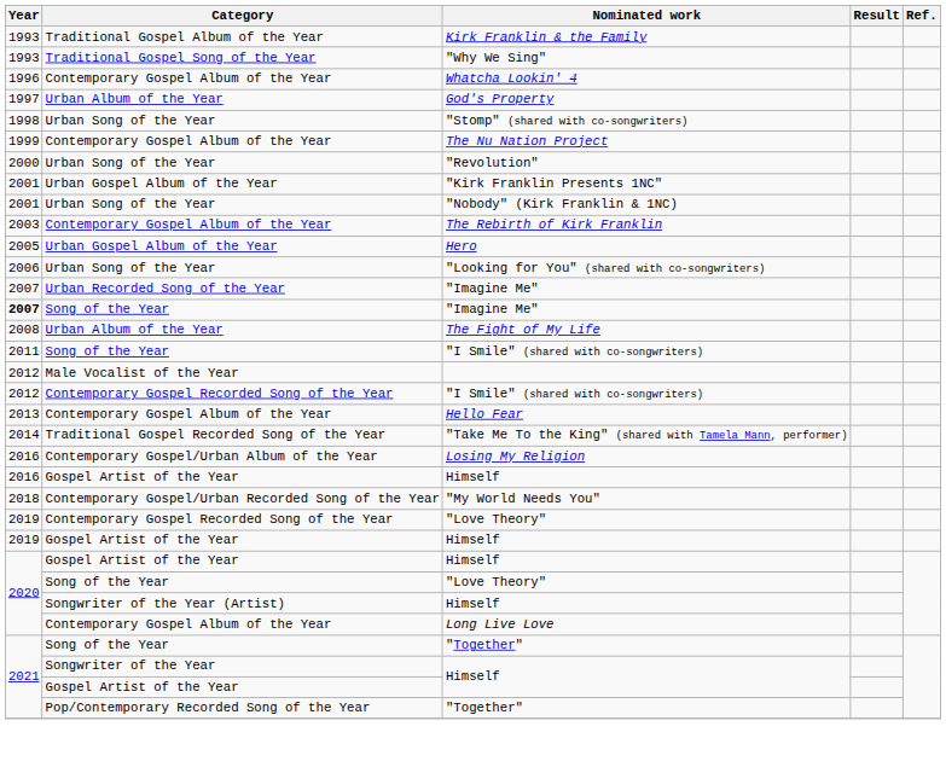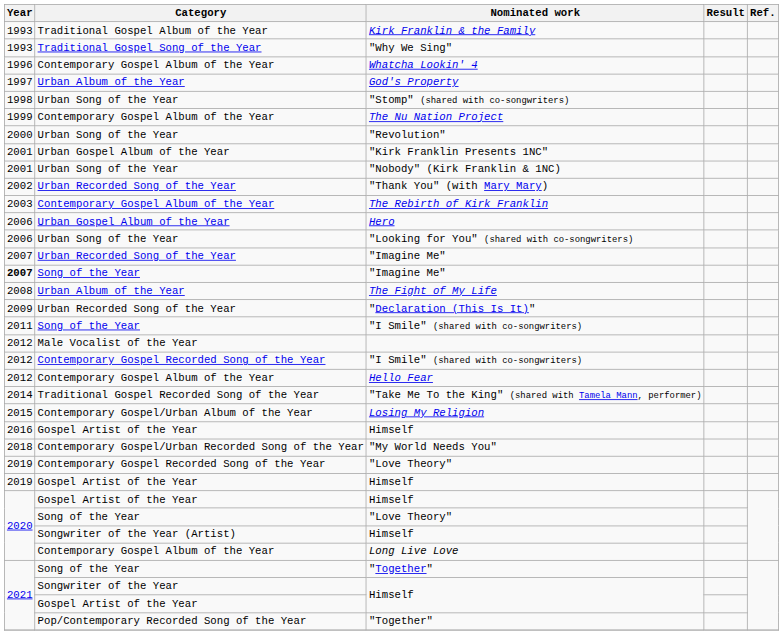 <table class="wikitable sortable">
 <tr>
 <th>Year</th>
 <th>Category</th>
 <th>Nominated work</th>
 <th>Result</th>
 <th class="unsortable">Ref.</th>
 </tr>
 <tr>
 <td>1993</td>
 <td>Traditional Gospel Album of the Year</td>
 <td><em><a href='#'>Kirk Franklin & the Family</a></em></td>
 <td></td>
 <td></td>
 </tr>
 <tr>
 <td>1993</td>
 <td><a href='#'>Traditional Gospel Song of the Year</a></td>
 <td>"Why We Sing"</td>
 <td></td>
 <td></td>
 </tr>
 <tr>
 <td>1996</td>
 <td>Contemporary Gospel Album of the Year</td>
 <td><em><a href='#'>Whatcha Lookin' 4</a></em></td>
 <td></td>
 <td></td>
 </tr>
 <tr>
 <td>1997</td>
 <td><a href='#'>Urban Album of the Year</a></td>
 <td><em><a href='#'>God's Property</a></em></td>
 <td></td>
 <td></td>
 </tr>
 <tr>
 <td>1998</td>
 <td>Urban Song of the Year</td>
 <td>"Stomp" <small>(shared with co-songwriters)</small></td>
 <td></td>
 <td></td>
 </tr>
 <tr>
 <td>1999</td>
 <td>Contemporary Gospel Album of the Year</td>
 <td><em><a href='#'>The Nu Nation Project</a></em></td>
 <td></td>
 <td></td>
 </tr>
 <tr>
 <td>2000</td>
 <td>Urban Song of the Year</td>
 <td>"Revolution"</td>
 <td></td>
 <td></td>
 </tr>
 <tr>
 <td>2001</td>
 <td>Urban Gospel Album of the Year</td>
 <td>"Kirk Franklin Presents 1NC"</td>
 <td></td>
 <td></td>
 </tr>
 <tr>
 <td>2001</td>
 <td>Urban Song of the Year</td>
 <td>"Nobody" (Kirk Franklin & 1NC)</td>
 <td></td>
 <td></td>
 </tr>
 <tr>
+<td>2002</td>
+<td><a href='#'>Urban Recorded Song of the Year</a></td>
+<td>"Thank You" (with <a href='#'>Mary Mary</a>)</td>
+<td></td>
+<td></td>
+</tr>
+<tr>
 <td>2003</td>
 <td><a href='#'>Contemporary Gospel Album of the Year</a></td>
 <td><em><a href='#'>The Rebirth of Kirk Franklin</a></em></td>
 <td></td>
 <td></td>
 </tr>
 <tr>
-<td>2005</td>
+<td>2006</td>
 <td><a href='#'>Urban Gospel Album of the Year</a></td>
 <td><em><a href='#'>Hero</a></em></td>
 <td></td>
 <td></td>
 </tr>
 <tr>
 <td>2006</td>
 <td>Urban Song of the Year</td>
 <td>"Looking for You" <small>(shared with co-songwriters)</small></td>
 <td></td>
 <td></td>
 </tr>
 <tr>
 <td>2007</td>
 <td><a href='#'>Urban Recorded Song of the Year</a></td>
 <td>"Imagine Me"</td>
 <td></td>
 <td></td>
 </tr>
 <tr>
 <td><strong>2007</strong></td>
 <td><a href='#'>Song of the Year</a></td>
 <td>"Imagine Me"</td>
 <td></td>
 <td></td>
 </tr>
 <tr>
 <td>2008</td>
 <td><a href='#'>Urban Album of the Year</a></td>
 <td><em><a href='#'>The Fight of My Life</a></em></td>
 <td></td>
 <td></td>
 </tr>
 <tr>
+<td>2009</td>
+<td>Urban Recorded Song of the Year</td>
+<td>"<a href='#'>Declaration (This Is It)</a>"</td>
+<td></td>
+<td></td>
+</tr>
+<tr>
 <td>2011</td>
 <td><a href='#'>Song of the Year</a></td>
 <td>"I Smile" <small>(shared with co-songwriters)</small></td>
 <td></td>
 <td></td>
 </tr>
 <tr>
 <td>2012</td>
 <td>Male Vocalist of the Year</td>
 <td></td>
 <td></td>
 <td></td>
 </tr>
 <tr>
 <td>2012</td>
 <td><a href='#'>Contemporary Gospel Recorded Song of the Year</a></td>
 <td>"I Smile" <small>(shared with co-songwriters)</small></td>
 <td></td>
 <td></td>
 </tr>
 <tr>
-<td>2013</td>
+<td>2012</td>
 <td>Contemporary Gospel Album of the Year</td>
 <td><em><a href='#'>Hello Fear</a></em></td>
 <td></td>
 <td></td>
 </tr>
 <tr>
 <td>2014</td>
 <td>Traditional Gospel Recorded Song of the Year</td>
 <td>"Take Me To the King" <small>(shared with <a href='#'>Tamela Mann</a>, performer)</small></td>
 <td></td>
 <td></td>
 </tr>
 <tr>
-<td>2016</td>
+<td>2015</td>
 <td>Contemporary Gospel/Urban Album of the Year</td>
 <td><em><a href='#'>Losing My Religion</a></em></td>
 <td></td>
 <td></td>
 </tr>
 <tr>
 <td>2016</td>
 <td>Gospel Artist of the Year</td>
 <td>Himself</td>
 <td></td>
 <td></td>
 </tr>
 <tr>
 <td>2018</td>
 <td>Contemporary Gospel/Urban Recorded Song of the Year</td>
 <td>"My World Needs You"</td>
 <td></td>
 <td></td>
 </tr>
 <tr>
 <td>2019</td>
 <td>Contemporary Gospel Recorded Song of the Year</td>
 <td>"Love Theory"</td>
 <td></td>
 <td></td>
 </tr>
 <tr>
 <td>2019</td>
 <td>Gospel Artist of the Year</td>
 <td>Himself</td>
 <td></td>
 <td></td>
 </tr>
 <tr>
 <td rowspan="4"><a href='#'>2020</a></td>
 <td>Gospel Artist of the Year</td>
 <td>Himself</td>
 <td></td>
 <td rowspan="4"><br></td>
 </tr>
 <tr>
 <td>Song of the Year</td>
 <td>"Love Theory"</td>
 <td></td>
 </tr>
 <tr>
 <td>Songwriter of the Year (Artist)</td>
 <td>Himself</td>
 <td></td>
 </tr>
 <tr>
 <td>Contemporary Gospel Album of the Year</td>
 <td><em>Long Live Love</em></td>
 <td></td>
 </tr>
 <tr>
 <td rowspan="4"><a href='#'>2021</a></td>
 <td>Song of the Year</td>
 <td>"<a href='#'>Together</a>"</td>
 <td></td>
 <td rowspan="4"></td>
 </tr>
 <tr>
 <td>Songwriter of the Year</td>
 <td rowspan="2">Himself</td>
 <td></td>
 </tr>
 <tr>
 <td>Gospel Artist of the Year</td>
 <td></td>
 </tr>
 <tr>
 <td>Pop/Contemporary Recorded Song of the Year</td>
 <td>"Together" <br></td>
 <td></td>
 </tr>
 <tr>
 </tr>
 </table>
